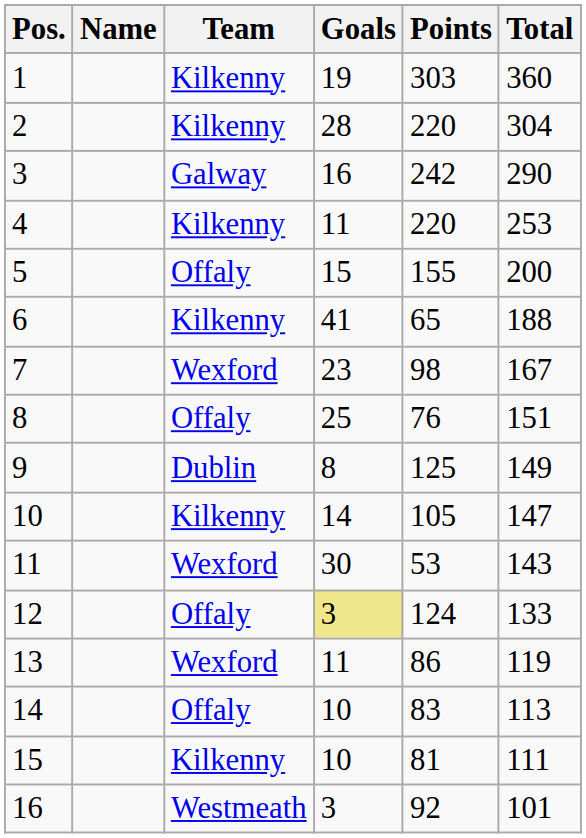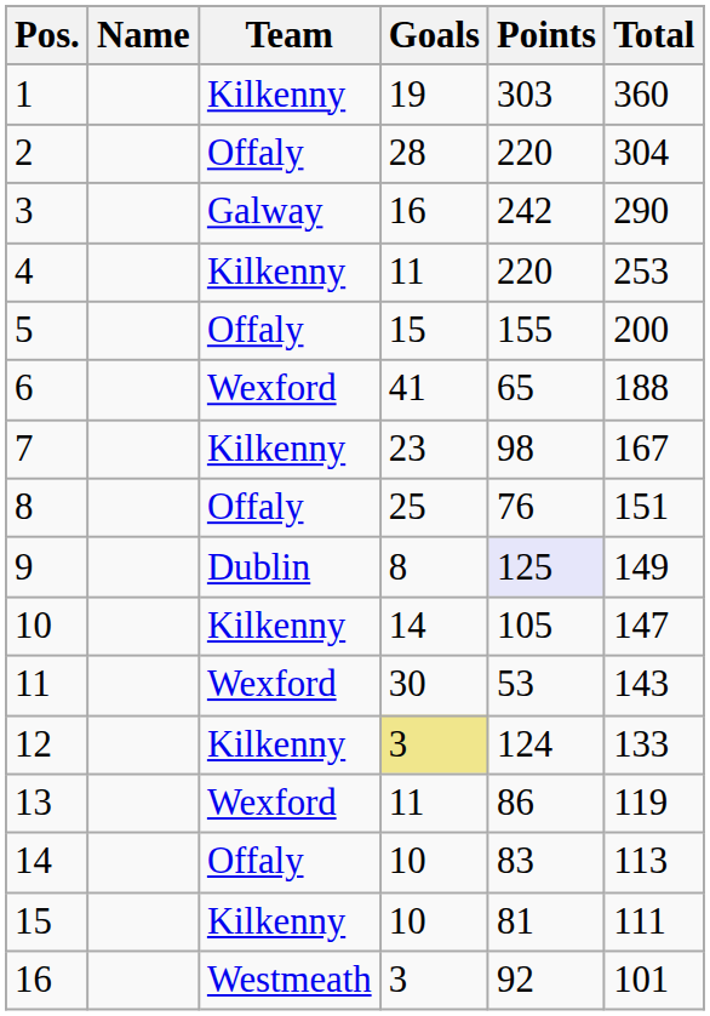 <table class="wikitable sortable">
 <tr>
 </tr>
 <tr>
 <th>Pos.</th>
 <th>Name</th>
 <th>Team</th>
 <th>Goals</th>
 <th>Points</th>
 <th>Total</th>
 </tr>
 <tr>
 <td>1</td>
 <td><strong></strong></td>
 <td><a href='#'>Kilkenny</a></td>
 <td>19</td>
 <td>303</td>
 <td>360</td>
 </tr>
 <tr>
 <td>2</td>
 <td></td>
-<td><a href='#'>Kilkenny</a></td>
+<td><a href='#'>Offaly</a></td>
 <td>28</td>
 <td>220</td>
 <td>304</td>
 </tr>
 <tr>
 <td>3</td>
 <td></td>
 <td><a href='#'>Galway</a></td>
 <td>16</td>
 <td>242</td>
 <td>290</td>
 </tr>
 <tr>
 <td>4</td>
 <td></td>
 <td><a href='#'>Kilkenny</a></td>
 <td>11</td>
 <td>220</td>
 <td>253</td>
 </tr>
 <tr>
 <td>5</td>
 <td></td>
 <td><a href='#'>Offaly</a></td>
 <td>15</td>
 <td>155</td>
 <td>200</td>
 </tr>
 <tr>
 <td>6</td>
 <td></td>
-<td><a href='#'>Kilkenny</a></td>
+<td><a href='#'>Wexford</a></td>
 <td>41</td>
 <td>65</td>
 <td>188</td>
 </tr>
 <tr>
 <td>7</td>
 <td></td>
-<td><a href='#'>Wexford</a></td>
+<td><a href='#'>Kilkenny</a></td>
 <td>23</td>
 <td>98</td>
 <td>167</td>
 </tr>
 <tr>
 <td>8</td>
 <td></td>
 <td><a href='#'>Offaly</a></td>
 <td>25</td>
 <td>76</td>
 <td>151</td>
 </tr>
 <tr>
 <td>9</td>
 <td><strong></strong></td>
 <td><a href='#'>Dublin</a></td>
 <td>8</td>
-<td>125</td>
+<td style="background: lavender;">125</td>
 <td>149</td>
 </tr>
 <tr>
 <td>10</td>
 <td></td>
 <td><a href='#'>Kilkenny</a></td>
 <td>14</td>
 <td>105</td>
 <td>147</td>
 </tr>
 <tr>
 <td>11</td>
 <td></td>
 <td><a href='#'>Wexford</a></td>
 <td>30</td>
 <td>53</td>
 <td>143</td>
 </tr>
 <tr>
 <td>12</td>
 <td></td>
-<td><a href='#'>Offaly</a></td>
+<td><a href='#'>Kilkenny</a></td>
 <td style="background: khaki;">3</td>
 <td>124</td>
 <td>133</td>
 </tr>
 <tr>
 <td>13</td>
 <td></td>
 <td><a href='#'>Wexford</a></td>
 <td>11</td>
 <td>86</td>
 <td>119</td>
 </tr>
 <tr>
 <td>14</td>
 <td></td>
 <td><a href='#'>Offaly</a></td>
 <td>10</td>
 <td>83</td>
 <td>113</td>
 </tr>
 <tr>
 <td>15</td>
 <td></td>
 <td><a href='#'>Kilkenny</a></td>
 <td>10</td>
 <td>81</td>
 <td>111</td>
 </tr>
 <tr>
 <td>16</td>
 <td></td>
 <td><a href='#'>Westmeath</a></td>
 <td>3</td>
 <td>92</td>
 <td>101</td>
 </tr>
 </table>
